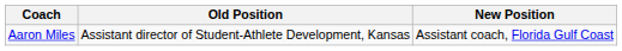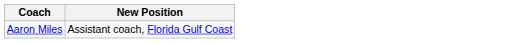 <table class="wikitable">
 <tr>
 <th>Coach</th>
-<th>Old Position</th>
 <th>New Position</th>
 </tr>
 <tr>
 <td><a href='#'>Aaron Miles</a></td>
-<td>Assistant director of Student-Athlete Development, Kansas</td>
 <td>Assistant coach, <a href='#'>Florida Gulf Coast</a></td>
 </tr>
 </table>
